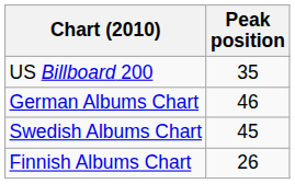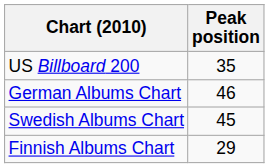 <table class="wikitable sortable">
 <tr>
 <th>Chart (2010)</th>
 <th>Peak<br>position</th>
 </tr>
 <tr>
 <td>US <a href='#'><em>Billboard</em> 200</a></td>
 <td style="text-align:center;">35</td>
 </tr>
 <tr>
 <td><a href='#'>German Albums Chart</a></td>
 <td style="text-align:center;">46</td>
 </tr>
 <tr>
 <td><a href='#'>Swedish Albums Chart</a></td>
 <td style="text-align:center;">45</td>
 </tr>
 <tr>
 <td><a href='#'>Finnish Albums Chart</a></td>
-<td style="text-align:center;">26</td>
+<td style="text-align:center;">29</td>
 </tr>
 </table>
